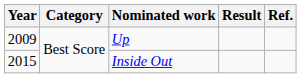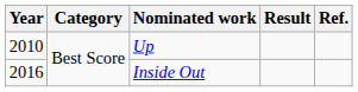 <table class="wikitable">
 <tr>
 <th>Year</th>
 <th>Category</th>
 <th>Nominated work</th>
 <th>Result</th>
 <th>Ref.</th>
 </tr>
 <tr>
-<td>2009</td>
+<td>2010</td>
 <td rowspan="2">Best Score</td>
 <td><em><a href='#'>Up</a></em></td>
 <td></td>
 <td align="center"></td>
 </tr>
 <tr>
-<td>2015</td>
+<td>2016</td>
 <td><em><a href='#'>Inside Out</a></em></td>
 <td></td>
 <td align="center"></td>
 </tr>
 </table>
